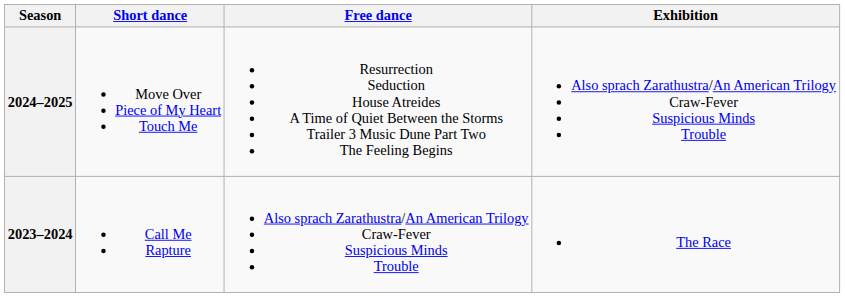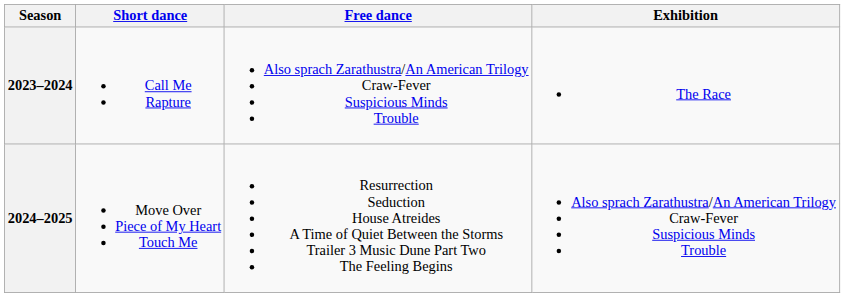 <table class="wikitable" style="text-align:center">
 <tr>
 <th>Season</th>
 <th><a href='#'>Short dance</a></th>
 <th><a href='#'>Free dance</a></th>
 <th>Exhibition</th>
 </tr>
 <tr>
+<th>2023–2024 <br> </th>
+<td><br><ul><li><a href='#'>Call Me</a></li><li><a href='#'>Rapture</a> <br> </li></ul></td>
+<td><br><ul><li><a href='#'>Also sprach Zarathustra</a>/<a href='#'>An American Trilogy</a> <br> </li><li>Craw-Fever <br> </li><li><a href='#'>Suspicious Minds</a> <br> </li><li><a href='#'>Trouble</a> <br> </li></ul></td>
+<td><br><ul><li><a href='#'>The Race</a> <br></li></ul></td>
+</tr>
+<tr>
 <th>2024–2025 <br> </th>
 <td><br><ul><li>Move Over <br> </li><li><a href='#'>Piece of My Heart</a> <br> </li><li><a href='#'>Touch Me</a> <br> </li></ul></td>
 <td><br><ul><li>Resurrection</li><li>Seduction <br> </li><li>House Atreides <br> </li><li>A Time of Quiet Between the Storms</li><li>Trailer 3 Music Dune Part Two <br> </li><li>The Feeling Begins <br> </li></ul></td>
 <td><br><ul><li><a href='#'>Also sprach Zarathustra</a>/<a href='#'>An American Trilogy</a> <br> </li><li>Craw-Fever <br> </li><li><a href='#'>Suspicious Minds</a> <br> </li><li><a href='#'>Trouble</a> <br> </li></ul></td>
 </tr>
-<tr>
-<th>2023–2024 <br> </th>
-<td><br><ul><li><a href='#'>Call Me</a></li><li><a href='#'>Rapture</a> <br> </li></ul></td>
-<td><br><ul><li><a href='#'>Also sprach Zarathustra</a>/<a href='#'>An American Trilogy</a> <br> </li><li>Craw-Fever <br> </li><li><a href='#'>Suspicious Minds</a> <br> </li><li><a href='#'>Trouble</a> <br> </li></ul></td>
-<td><br><ul><li><a href='#'>The Race</a> <br></li></ul></td>
-</tr>
 </table>
